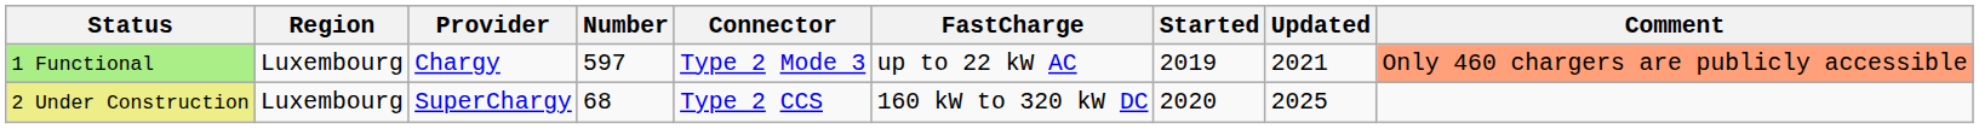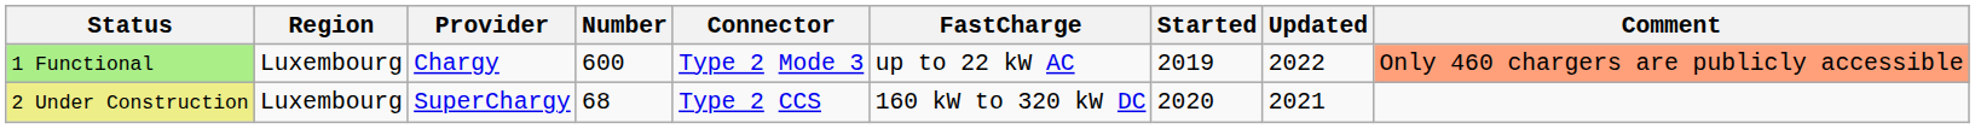 <table class="wikitable sortable" style="clear:both;">
 <tr>
 <th>Status</th>
 <th>Region</th>
 <th>Provider</th>
 <th>Number</th>
 <th>Connector</th>
 <th>FastCharge</th>
 <th>Started</th>
 <th>Updated</th>
 <th>Comment</th>
 </tr>
 <tr>
 <td style="background: #AE8"><small>1 Functional</small></td>
 <td>Luxembourg</td>
 <td><a href='#'>Chargy</a></td>
-<td>597</td>
+<td>600</td>
 <td><a href='#'>Type 2</a> <a href='#'>Mode 3</a></td>
 <td>up to 22 kW <a href='#'>AC</a></td>
 <td>2019</td>
-<td>2021</td>
+<td>2022</td>
 <td style="background: lightsalmon;">Only 460 chargers are publicly accessible</td>
 </tr>
 <tr>
 <td style="background: #EE8"><small>2 Under Construction</small></td>
 <td>Luxembourg</td>
 <td><a href='#'>SuperChargy</a></td>
 <td>68</td>
 <td><a href='#'>Type 2</a> <a href='#'>CCS</a></td>
 <td>160 kW to 320 kW <a href='#'>DC</a></td>
 <td>2020</td>
-<td>2025</td>
+<td>2021</td>
 </tr>
 </table>
